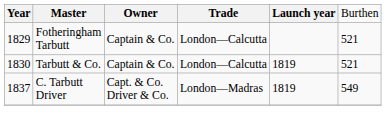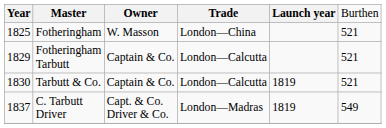 <table class="sortable wikitable">
 <tr>
 <th>Year</th>
 <th>Master</th>
 <th>Owner</th>
 <th>Trade</th>
 <th>Launch year</th>
 <td>Burthen</td>
+</tr>
+<tr>
+<td>1825</td>
+<td>Fotheringham</td>
+<td>W. Masson</td>
+<td>London—China</td>
+<td></td>
+<td>521</td>
 </tr>
 <tr>
 <td>1829</td>
 <td>Fotheringham<br>Tarbutt</td>
 <td>Captain & Co.</td>
 <td>London—Calcutta</td>
 <td></td>
 <td>521</td>
 </tr>
 <tr>
 <td>1830</td>
 <td>Tarbutt & Co.</td>
 <td>Captain & Co.</td>
 <td>London—Calcutta</td>
 <td>1819</td>
 <td>521</td>
 </tr>
 <tr>
 <td>1837</td>
 <td>C. Tarbutt<br>Driver</td>
 <td>Capt. & Co.<br>Driver & Co.</td>
 <td>London—Madras</td>
 <td>1819</td>
 <td>549</td>
 </tr>
 <tr>
 </tr>
 </table>
